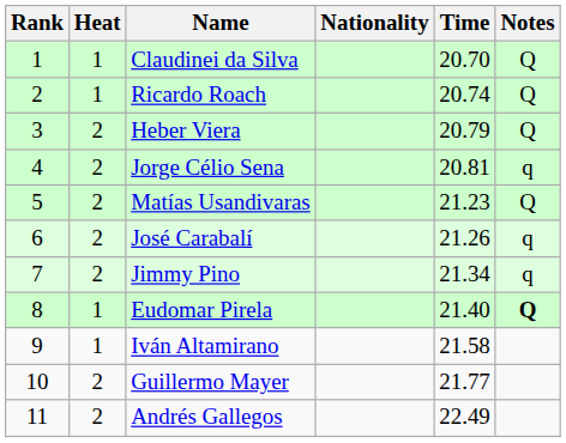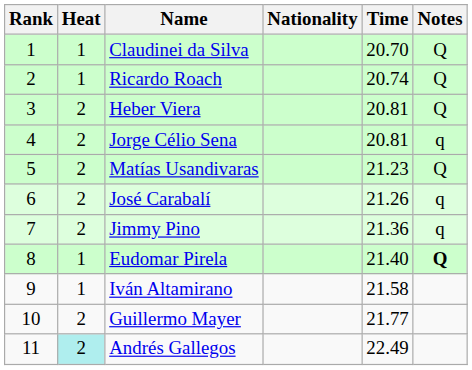 <table class="wikitable sortable" style="text-align:center">
 <tr>
 <th>Rank</th>
 <th>Heat</th>
 <th>Name</th>
 <th>Nationality</th>
 <th>Time</th>
 <th>Notes</th>
 </tr>
 <tr bgcolor=ccffcc>
 <td>1</td>
 <td>1</td>
 <td align=left><a href='#'>Claudinei da Silva</a></td>
 <td align=left></td>
 <td>20.70</td>
 <td>Q</td>
 </tr>
 <tr bgcolor=ccffcc>
 <td>2</td>
 <td>1</td>
 <td align=left><a href='#'>Ricardo Roach</a></td>
 <td align=left></td>
 <td>20.74</td>
 <td>Q</td>
 </tr>
 <tr bgcolor=ccffcc>
 <td>3</td>
 <td>2</td>
 <td align=left><a href='#'>Heber Viera</a></td>
 <td align=left></td>
-<td>20.79</td>
+<td>20.81</td>
 <td>Q</td>
 </tr>
 <tr bgcolor=ccffcc>
 <td>4</td>
 <td>2</td>
 <td align=left><a href='#'>Jorge Célio Sena</a></td>
 <td align=left></td>
 <td>20.81</td>
 <td>q</td>
 </tr>
 <tr bgcolor=ccffcc>
 <td>5</td>
 <td>2</td>
 <td align=left><a href='#'>Matías Usandivaras</a></td>
 <td align=left></td>
 <td>21.23</td>
 <td>Q</td>
 </tr>
 <tr bgcolor=ddffdd>
 <td>6</td>
 <td>2</td>
 <td align=left><a href='#'>José Carabalí</a></td>
 <td align=left></td>
 <td>21.26</td>
 <td>q</td>
 </tr>
 <tr bgcolor=ddffdd>
 <td>7</td>
 <td>2</td>
 <td align=left><a href='#'>Jimmy Pino</a></td>
 <td align=left></td>
-<td>21.34</td>
+<td>21.36</td>
 <td>q</td>
 </tr>
 <tr bgcolor=ccffcc>
 <td>8</td>
 <td>1</td>
 <td align=left><a href='#'>Eudomar Pirela</a></td>
 <td align=left></td>
 <td>21.40</td>
 <td><strong>Q</strong></td>
 </tr>
 <tr>
 <td>9</td>
 <td>1</td>
 <td align=left><a href='#'>Iván Altamirano</a></td>
 <td align=left></td>
 <td>21.58</td>
 <td></td>
 </tr>
 <tr>
 <td>10</td>
 <td>2</td>
 <td align=left><a href='#'>Guillermo Mayer</a></td>
 <td align=left></td>
 <td>21.77</td>
 <td></td>
 </tr>
 <tr>
 <td>11</td>
-<td>2</td>
+<td style="background: paleturquoise;">2</td>
 <td align=left><a href='#'>Andrés Gallegos</a></td>
 <td align=left></td>
 <td>22.49</td>
 <td></td>
 </tr>
 </table>
